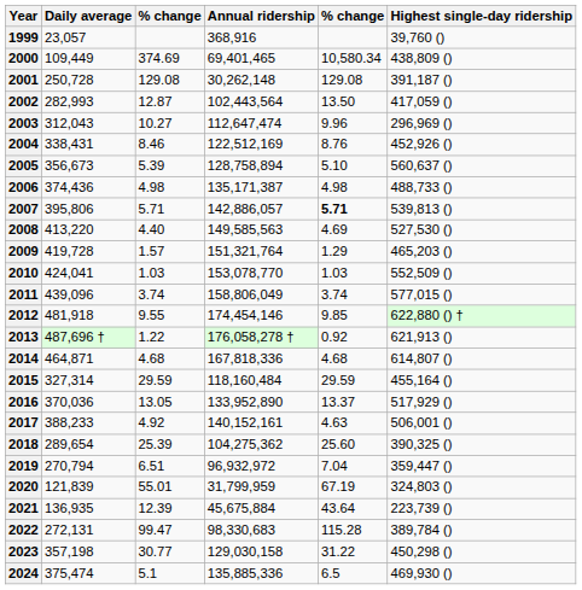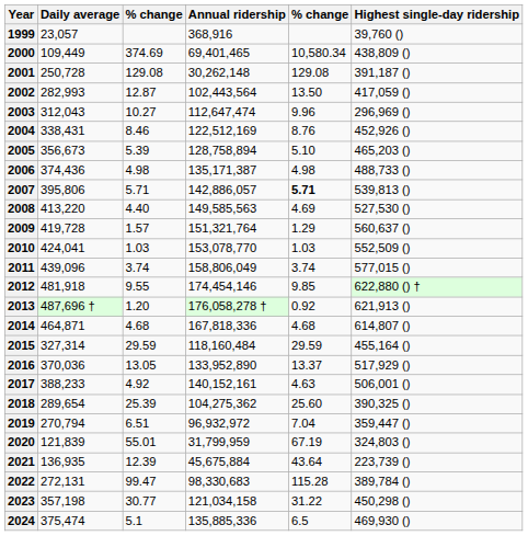 <table class="wikitable sortable">
 <tr>
 <th>Year</th>
 <th>Daily average</th>
 <th>% change</th>
 <th>Annual ridership</th>
 <th>% change</th>
 <th>Highest single-day ridership</th>
 </tr>
 <tr>
 <th>1999</th>
 <td>23,057</td>
 <td></td>
 <td>368,916</td>
 <td></td>
 <td>39,760 ()</td>
 </tr>
 <tr>
 <th>2000</th>
 <td>109,449</td>
 <td> 374.69</td>
 <td>69,401,465</td>
 <td> 10,580.34</td>
 <td>438,809 ()</td>
 </tr>
 <tr>
 <th>2001</th>
 <td>250,728</td>
 <td> 129.08</td>
 <td>30,262,148</td>
 <td> 129.08</td>
 <td>391,187 ()</td>
 </tr>
 <tr>
 <th>2002</th>
 <td>282,993</td>
 <td> 12.87</td>
 <td>102,443,564</td>
 <td> 13.50</td>
 <td>417,059 ()</td>
 </tr>
 <tr>
 <th>2003</th>
 <td>312,043</td>
 <td> 10.27</td>
 <td>112,647,474</td>
 <td> 9.96</td>
 <td>296,969 ()</td>
 </tr>
 <tr>
 <th>2004</th>
 <td>338,431</td>
 <td> 8.46</td>
 <td>122,512,169</td>
 <td> 8.76</td>
 <td>452,926 ()</td>
 </tr>
 <tr>
 <th>2005</th>
 <td>356,673</td>
 <td> 5.39</td>
 <td>128,758,894</td>
 <td> 5.10</td>
-<td>560,637 ()</td>
+<td>465,203 ()</td>
 </tr>
 <tr>
 <th>2006</th>
 <td>374,436</td>
 <td> 4.98</td>
 <td>135,171,387</td>
 <td> 4.98</td>
 <td>488,733 ()</td>
 </tr>
 <tr>
 <th>2007</th>
 <td>395,806</td>
 <td> 5.71</td>
 <td>142,886,057</td>
 <td><strong> 5.71</strong></td>
 <td>539,813 ()</td>
 </tr>
 <tr>
 <th>2008</th>
 <td>413,220</td>
 <td> 4.40</td>
 <td>149,585,563</td>
 <td> 4.69</td>
 <td>527,530 ()</td>
 </tr>
 <tr>
 <th>2009</th>
 <td>419,728</td>
 <td> 1.57</td>
 <td>151,321,764</td>
 <td> 1.29</td>
-<td>465,203 ()</td>
+<td>560,637 ()</td>
 </tr>
 <tr>
 <th>2010</th>
 <td>424,041</td>
 <td> 1.03</td>
 <td>153,078,770</td>
 <td> 1.03</td>
 <td>552,509 ()</td>
 </tr>
 <tr>
 <th>2011</th>
 <td>439,096</td>
 <td> 3.74</td>
 <td>158,806,049</td>
 <td> 3.74</td>
 <td>577,015 ()</td>
 </tr>
 <tr>
 <th>2012</th>
 <td>481,918</td>
 <td> 9.55</td>
 <td>174,454,146</td>
 <td> 9.85</td>
 <td style="background-color:#ddffdd">622,880 () †</td>
 </tr>
 <tr>
 <th>2013</th>
 <td style="background-color:#ddffdd">487,696 †</td>
-<td> 1.22</td>
+<td> 1.20</td>
 <td style="background-color:#ddffdd">176,058,278 †</td>
 <td> 0.92</td>
 <td>621,913 ()</td>
 </tr>
 <tr>
 <th>2014</th>
 <td>464,871</td>
 <td> 4.68</td>
 <td>167,818,336</td>
 <td> 4.68</td>
 <td>614,807 ()</td>
 </tr>
 <tr>
 <th>2015</th>
 <td>327,314</td>
 <td> 29.59</td>
 <td>118,160,484</td>
 <td> 29.59</td>
 <td>455,164 ()</td>
 </tr>
 <tr>
 <th>2016</th>
 <td>370,036</td>
 <td> 13.05</td>
 <td>133,952,890</td>
 <td> 13.37</td>
 <td>517,929 ()</td>
 </tr>
 <tr>
 <th>2017</th>
 <td>388,233</td>
 <td> 4.92</td>
 <td>140,152,161</td>
 <td> 4.63</td>
 <td>506,001 ()</td>
 </tr>
 <tr>
 <th>2018</th>
 <td>289,654</td>
 <td> 25.39</td>
 <td>104,275,362</td>
 <td> 25.60</td>
 <td>390,325 ()</td>
 </tr>
 <tr>
 <th>2019</th>
 <td>270,794</td>
 <td> 6.51</td>
 <td>96,932,972</td>
 <td> 7.04</td>
 <td>359,447 ()</td>
 </tr>
 <tr>
 <th>2020</th>
 <td>121,839</td>
 <td> 55.01</td>
 <td>31,799,959</td>
 <td> 67.19</td>
 <td>324,803 ()</td>
 </tr>
 <tr>
 <th>2021</th>
 <td>136,935</td>
 <td> 12.39</td>
 <td>45,675,884</td>
 <td> 43.64</td>
 <td>223,739 ()</td>
 </tr>
 <tr>
 <th>2022</th>
 <td>272,131</td>
 <td> 99.47</td>
 <td>98,330,683</td>
 <td> 115.28</td>
 <td>389,784 ()</td>
 </tr>
 <tr>
 <th>2023</th>
 <td>357,198</td>
 <td> 30.77</td>
-<td>129,030,158</td>
+<td>121,034,158</td>
 <td> 31.22</td>
 <td>450,298 ()</td>
 </tr>
 <tr>
 <th>2024</th>
 <td>375,474</td>
 <td> 5.1</td>
 <td>135,885,336</td>
 <td> 6.5</td>
 <td>469,930 ()</td>
 </tr>
 </table>
